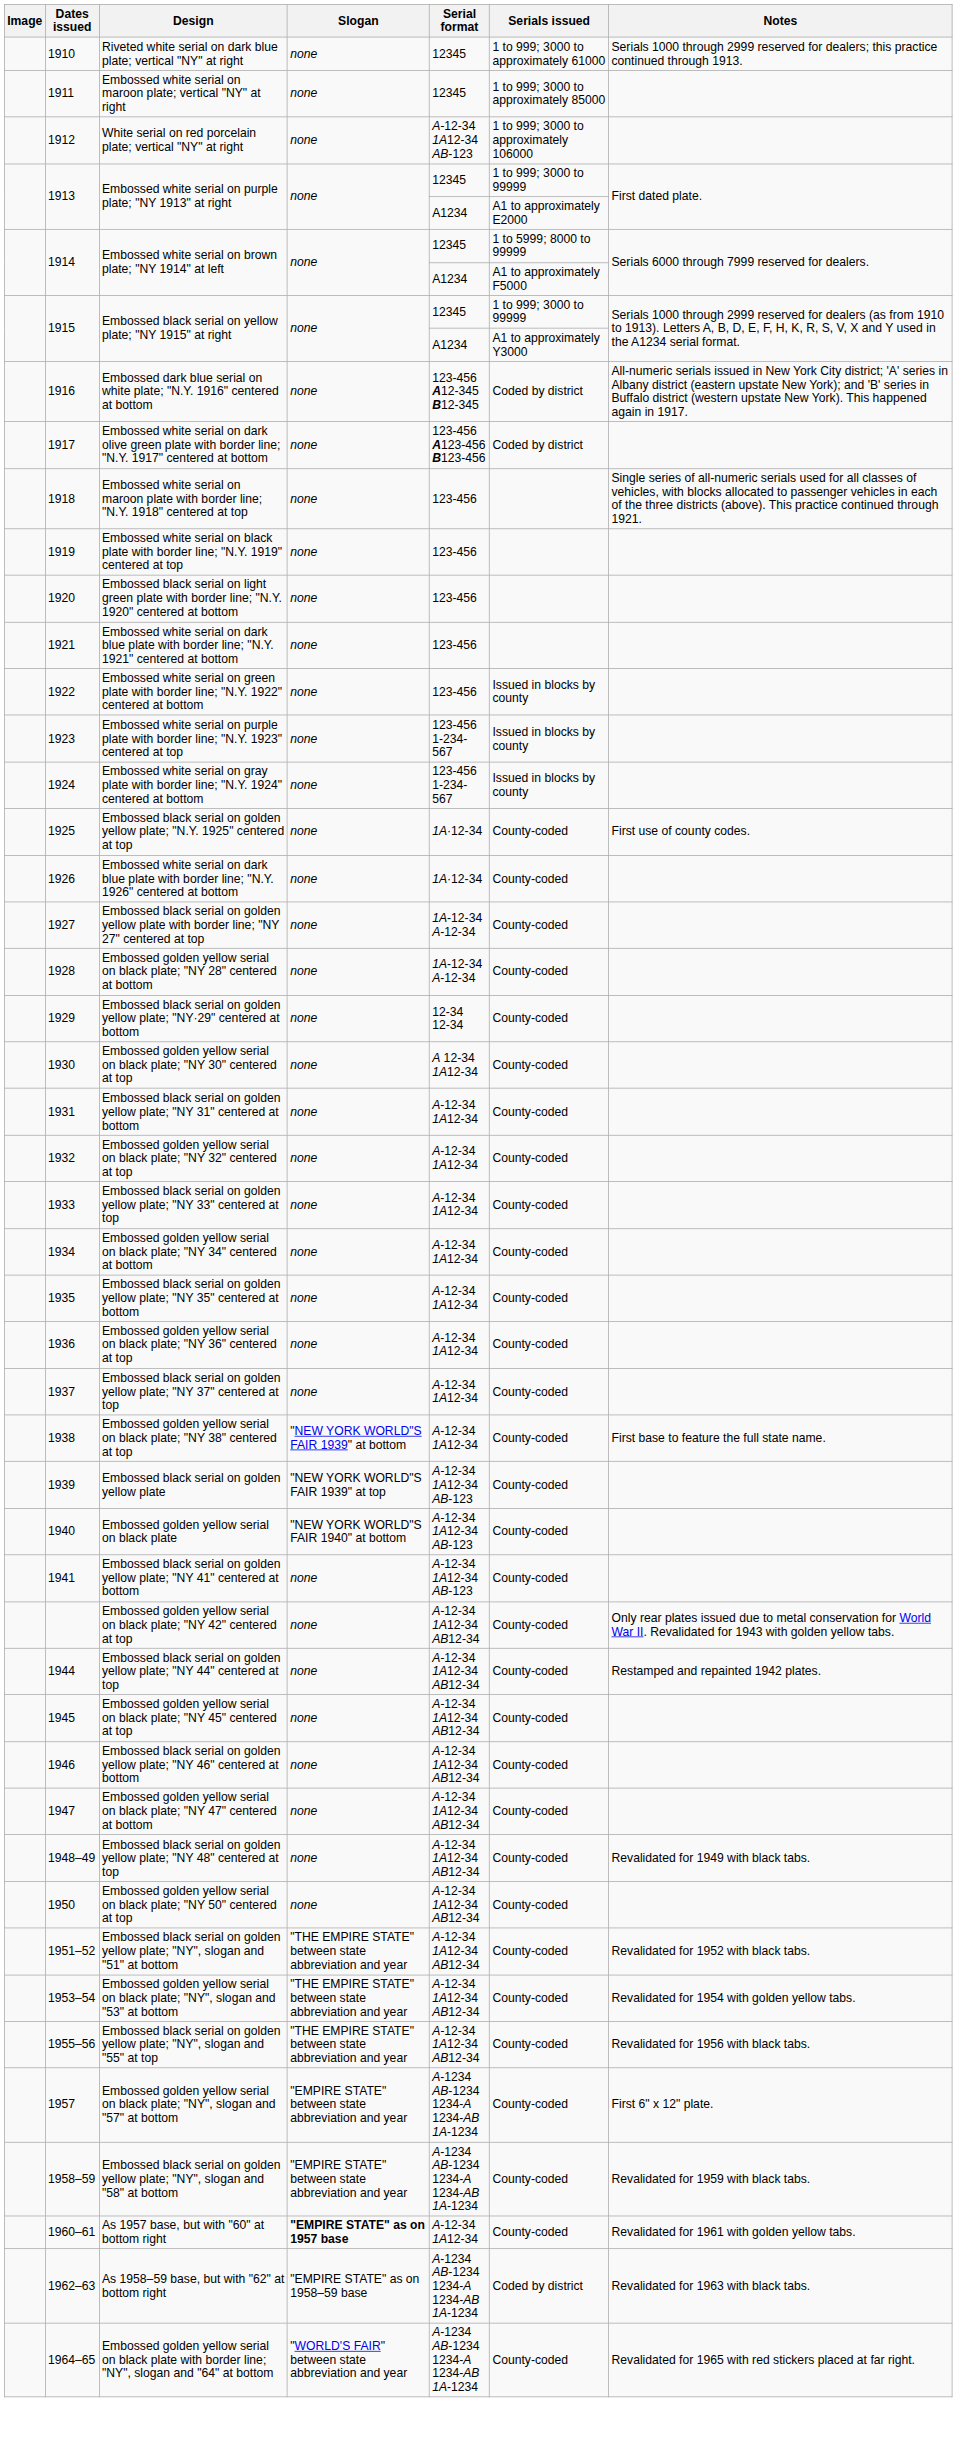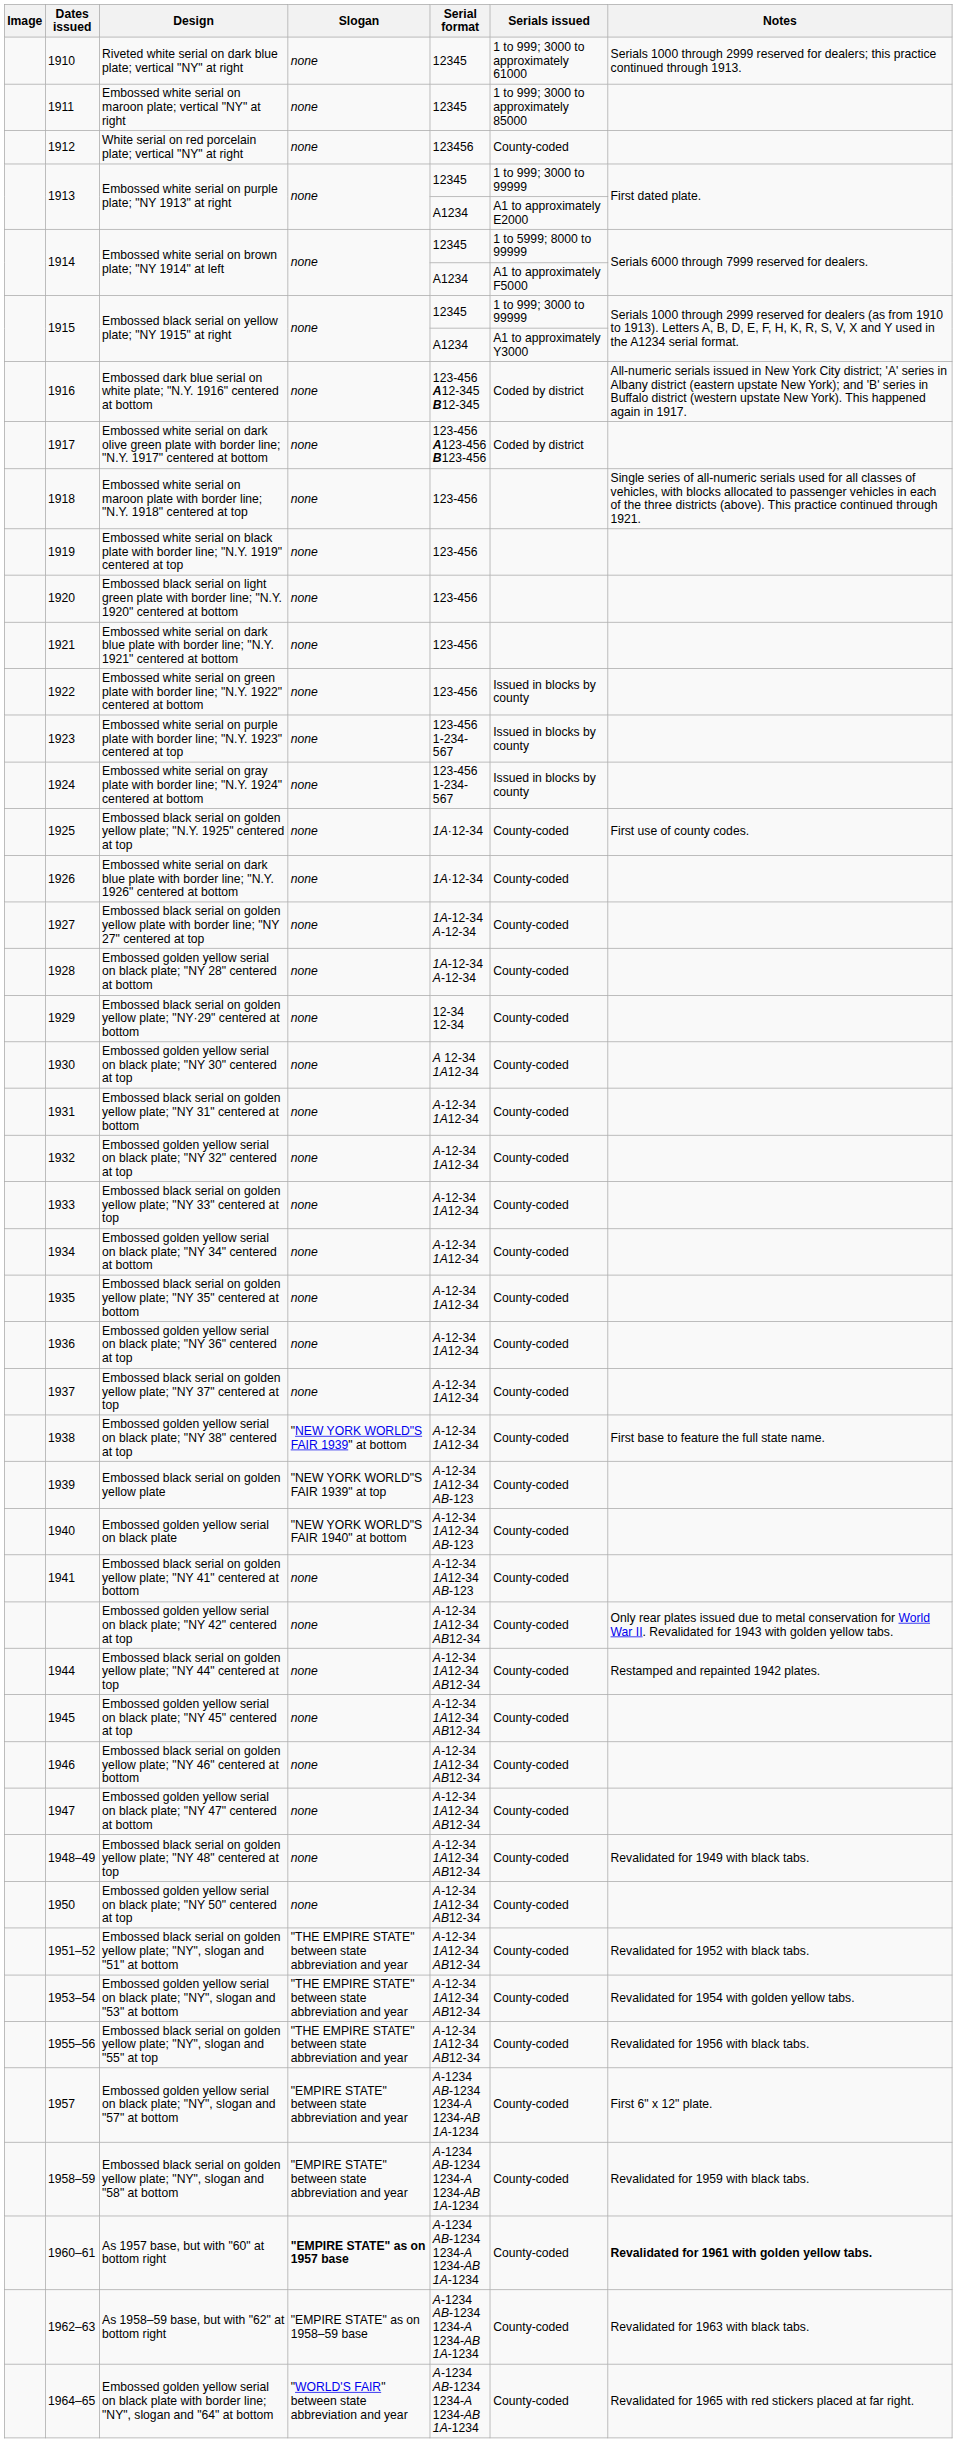 <table class="wikitable">
 <tr>
 <th>Image</th>
 <th>Dates issued</th>
 <th>Design</th>
 <th>Slogan</th>
 <th>Serial format</th>
 <th>Serials issued</th>
 <th>Notes</th>
 </tr>
 <tr>
 <td></td>
 <td>1910</td>
 <td>Riveted white serial on dark blue plate; vertical "NY" at right</td>
 <td><em>none</em></td>
 <td>12345</td>
 <td>1 to 999; 3000 to approximately 61000</td>
 <td>Serials 1000 through 2999 reserved for dealers; this practice continued through 1913.</td>
 </tr>
 <tr>
 <td></td>
 <td>1911</td>
 <td>Embossed white serial on maroon plate; vertical "NY" at right</td>
 <td><em>none</em></td>
 <td>12345</td>
 <td>1 to 999; 3000 to approximately 85000</td>
 <td></td>
 </tr>
 <tr>
 <td></td>
 <td>1912</td>
 <td>White serial on red porcelain plate; vertical "NY" at right</td>
 <td><em>none</em></td>
-<td><em>A-</em>12-34<br><em>1A</em>12-34<br><em>AB</em>-123</td>
-<td>1 to 999; 3000 to approximately 106000</td>
+<td>123456</td>
+<td>County-coded</td>
 <td></td>
 </tr>
 <tr>
 <td rowspan="2"></td>
 <td rowspan="2">1913</td>
 <td rowspan="2">Embossed white serial on purple plate; "NY 1913" at right</td>
 <td rowspan="2"><em>none</em></td>
 <td>12345</td>
 <td>1 to 999; 3000 to 99999</td>
 <td rowspan="2">First dated plate.</td>
 </tr>
 <tr>
 <td>A1234</td>
 <td>A1 to approximately E2000</td>
 </tr>
 <tr>
 <td rowspan="2"></td>
 <td rowspan="2">1914</td>
 <td rowspan="2">Embossed white serial on brown plate; "NY 1914" at left</td>
 <td rowspan="2"><em>none</em></td>
 <td>12345</td>
 <td>1 to 5999; 8000 to 99999</td>
 <td rowspan="2">Serials 6000 through 7999 reserved for dealers.</td>
 </tr>
 <tr>
 <td>A1234</td>
 <td>A1 to approximately F5000</td>
 </tr>
 <tr>
 <td rowspan="2"></td>
 <td rowspan="2">1915</td>
 <td rowspan="2">Embossed black serial on yellow plate; "NY 1915" at right</td>
 <td rowspan="2"><em>none</em></td>
 <td>12345</td>
 <td>1 to 999; 3000 to 99999</td>
 <td rowspan="2">Serials 1000 through 2999 reserved for dealers (as from 1910 to 1913). Letters A, B, D, E, F, H, K, R, S, V, X and Y used in the A1234 serial format.</td>
 </tr>
 <tr>
 <td>A1234</td>
 <td>A1 to approximately Y3000</td>
 </tr>
 <tr>
 <td></td>
 <td>1916</td>
 <td>Embossed dark blue serial on white plate; "N.Y. 1916" centered at bottom</td>
 <td><em>none</em></td>
 <td>123-456<br><strong><em>A</em></strong>12-345<br><strong><em>B</em></strong>12-345</td>
 <td>Coded by district</td>
 <td>All-numeric serials issued in New York City district; 'A' series in Albany district (eastern upstate New York); and 'B' series in Buffalo district (western upstate New York). This happened again in 1917.</td>
 </tr>
 <tr>
 <td></td>
 <td>1917</td>
 <td>Embossed white serial on dark olive green plate with border line; "N.Y. 1917" centered at bottom</td>
 <td><em>none</em></td>
 <td>123-456<br><strong><em>A</em></strong>123-456<br><strong><em>B</em></strong>123-456</td>
 <td>Coded by district</td>
 <td></td>
 </tr>
 <tr>
 <td></td>
 <td>1918</td>
 <td>Embossed white serial on maroon plate with border line; "N.Y. 1918" centered at top</td>
 <td><em>none</em></td>
 <td>123-456</td>
 <td></td>
 <td>Single series of all-numeric serials used for all classes of vehicles, with blocks allocated to passenger vehicles in each of the three districts (above). This practice continued through 1921.</td>
 </tr>
 <tr>
 <td></td>
 <td>1919</td>
 <td>Embossed white serial on black plate with border line; "N.Y. 1919" centered at top</td>
 <td><em>none</em></td>
 <td>123-456</td>
 <td></td>
 <td></td>
 </tr>
 <tr>
 <td></td>
 <td>1920</td>
 <td>Embossed black serial on light green plate with border line; "N.Y. 1920" centered at bottom</td>
 <td><em>none</em></td>
 <td>123-456</td>
 <td></td>
 <td></td>
 </tr>
 <tr>
 <td></td>
 <td>1921</td>
 <td>Embossed white serial on dark blue plate with border line; "N.Y. 1921" centered at bottom</td>
 <td><em>none</em></td>
 <td>123-456</td>
 <td></td>
 <td></td>
 </tr>
 <tr>
 <td></td>
 <td>1922</td>
 <td>Embossed white serial on green plate with border line; "N.Y. 1922" centered at bottom</td>
 <td><em>none</em></td>
 <td>123-456<br></td>
 <td>Issued in blocks by county</td>
 <td></td>
 </tr>
 <tr>
 <td></td>
 <td>1923</td>
 <td>Embossed white serial on purple plate with border line; "N.Y. 1923" centered at top</td>
 <td><em>none</em></td>
 <td>123-456<br>1-234-567</td>
 <td>Issued in blocks by county</td>
 <td></td>
 </tr>
 <tr>
 <td></td>
 <td>1924</td>
 <td>Embossed white serial on gray plate with border line; "N.Y. 1924" centered at bottom</td>
 <td><em>none</em></td>
 <td>123-456<br>1-234-567</td>
 <td>Issued in blocks by county</td>
 <td></td>
 </tr>
 <tr>
 <td></td>
 <td>1925</td>
 <td>Embossed black serial on golden yellow plate; "N.Y. 1925" centered at top</td>
 <td><em>none</em></td>
 <td><em>1A</em>·12-34</td>
 <td>County-coded</td>
 <td>First use of county codes.</td>
 </tr>
 <tr>
 <td></td>
 <td>1926</td>
 <td>Embossed white serial on dark blue plate with border line; "N.Y. 1926" centered at bottom</td>
 <td><em>none</em></td>
 <td><em>1A</em>·12-34</td>
 <td>County-coded</td>
 <td></td>
 </tr>
 <tr>
 <td></td>
 <td>1927</td>
 <td>Embossed black serial on golden yellow plate with border line; "NY 27" centered at top</td>
 <td><em>none</em></td>
 <td><em>1A</em>-12-34<br><em>A</em>-12-34</td>
 <td>County-coded</td>
 <td></td>
 </tr>
 <tr>
 <td></td>
 <td>1928</td>
 <td>Embossed golden yellow serial on black plate; "NY 28" centered at bottom</td>
 <td><em>none</em></td>
 <td><em>1A</em>-12-34<br><em>A</em>-12-34</td>
 <td>County-coded</td>
 <td></td>
 </tr>
 <tr>
 <td></td>
 <td>1929</td>
 <td>Embossed black serial on golden yellow plate; "NY·29" centered at bottom</td>
 <td><em>none</em></td>
 <td> 12-34<br> 12-34</td>
 <td>County-coded</td>
 <td></td>
 </tr>
 <tr>
 <td></td>
 <td>1930</td>
 <td>Embossed golden yellow serial on black plate; "NY 30" centered at top</td>
 <td><em>none</em></td>
 <td><em>A</em> 12-34<br><em>1A</em>12-34</td>
 <td>County-coded</td>
 <td></td>
 </tr>
 <tr>
 <td></td>
 <td>1931</td>
 <td>Embossed black serial on golden yellow plate; "NY 31" centered at bottom</td>
 <td><em>none</em></td>
 <td><em>A</em>-12-34<br><em>1A</em>12-34</td>
 <td>County-coded</td>
 <td></td>
 </tr>
 <tr>
 <td></td>
 <td>1932</td>
 <td>Embossed golden yellow serial on black plate; "NY 32" centered at top</td>
 <td><em>none</em></td>
 <td><em>A</em>-12-34<br><em>1A</em>12-34</td>
 <td>County-coded</td>
 <td></td>
 </tr>
 <tr>
 <td></td>
 <td>1933</td>
 <td>Embossed black serial on golden yellow plate; "NY 33" centered at top</td>
 <td><em>none</em></td>
 <td><em>A</em>-12-34<br><em>1A</em>12-34</td>
 <td>County-coded</td>
 <td></td>
 </tr>
 <tr>
 <td></td>
 <td>1934</td>
 <td>Embossed golden yellow serial on black plate; "NY 34" centered at bottom</td>
 <td><em>none</em></td>
 <td><em>A</em>-12-34<br><em>1A</em>12-34</td>
 <td>County-coded</td>
 <td></td>
 </tr>
 <tr>
 <td></td>
 <td>1935</td>
 <td>Embossed black serial on golden yellow plate; "NY 35" centered at bottom</td>
 <td><em>none</em></td>
 <td><em>A</em>-12-34<br><em>1A</em>12-34</td>
 <td>County-coded</td>
 <td></td>
 </tr>
 <tr>
 <td></td>
 <td>1936</td>
 <td>Embossed golden yellow serial on black plate; "NY 36" centered at top</td>
 <td><em>none</em></td>
 <td><em>A</em>-12-34<br><em>1A</em>12-34</td>
 <td>County-coded</td>
 <td></td>
 </tr>
 <tr>
 <td></td>
 <td>1937</td>
 <td>Embossed black serial on golden yellow plate; "NY 37" centered at top</td>
 <td><em>none</em></td>
 <td><em>A</em>-12-34<br><em>1A</em>12-34</td>
 <td>County-coded</td>
 <td></td>
 </tr>
 <tr>
 <td></td>
 <td>1938</td>
 <td>Embossed golden yellow serial on black plate; "NY 38" centered at top</td>
 <td>"<a href='#'>NEW YORK WORLD"S FAIR 1939</a>" at bottom</td>
 <td><em>A</em>-12-34<br><em>1A</em>12-34</td>
 <td>County-coded</td>
 <td>First base to feature the full state name.</td>
 </tr>
 <tr>
 <td></td>
 <td>1939</td>
 <td>Embossed black serial on golden yellow plate</td>
 <td>"NEW YORK WORLD"S FAIR 1939" at top</td>
 <td><em>A-</em>12-34<br><em>1A</em>12-34<br><em>AB</em>-123</td>
 <td>County-coded</td>
 <td></td>
 </tr>
 <tr>
 <td></td>
 <td>1940</td>
 <td>Embossed golden yellow serial on black plate</td>
 <td>"NEW YORK WORLD"S FAIR 1940" at bottom</td>
 <td><em>A-</em>12-34<br><em>1A</em>12-34<br><em>AB</em>-123</td>
 <td>County-coded</td>
 <td></td>
 </tr>
 <tr>
 <td></td>
 <td>1941</td>
 <td>Embossed black serial on golden yellow plate; "NY 41" centered at bottom</td>
 <td><em>none</em></td>
 <td><em>A-</em>12-34<br><em>1A</em>12-34<br><em>AB</em>-123</td>
 <td>County-coded</td>
 <td></td>
 </tr>
 <tr>
 <td><br></td>
 <td></td>
 <td>Embossed golden yellow serial on black plate; "NY 42" centered at top</td>
 <td><em>none</em></td>
 <td><em>A-</em>12-34<br><em>1A</em>12-34<br><em>AB</em>12-34</td>
 <td>County-coded</td>
 <td>Only rear plates issued due to metal conservation for <a href='#'>World War II</a>. Revalidated for 1943 with golden yellow tabs.</td>
 </tr>
 <tr>
 <td></td>
 <td>1944</td>
 <td>Embossed black serial on golden yellow plate; "NY 44" centered at top</td>
 <td><em>none</em></td>
 <td><em>A-</em>12-34<br><em>1A</em>12-34<br><em>AB</em>12-34</td>
 <td>County-coded</td>
 <td>Restamped and repainted 1942 plates.</td>
 </tr>
 <tr>
 <td></td>
 <td>1945</td>
 <td>Embossed golden yellow serial on black plate; "NY 45" centered at top</td>
 <td><em>none</em></td>
 <td><em>A-</em>12-34<br><em>1A</em>12-34<br><em>AB</em>12-34</td>
 <td>County-coded</td>
 <td></td>
 </tr>
 <tr>
 <td></td>
 <td>1946</td>
 <td>Embossed black serial on golden yellow plate; "NY 46" centered at bottom</td>
 <td><em>none</em></td>
 <td><em>A-</em>12-34<br><em>1A</em>12-34<br><em>AB</em>12-34</td>
 <td>County-coded</td>
 <td></td>
 </tr>
 <tr>
 <td></td>
 <td>1947</td>
 <td>Embossed golden yellow serial on black plate; "NY 47" centered at bottom</td>
 <td><em>none</em></td>
 <td><em>A-</em>12-34<br><em>1A</em>12-34<br><em>AB</em>12-34</td>
 <td>County-coded</td>
 <td></td>
 </tr>
 <tr>
 <td><br></td>
 <td>1948–49</td>
 <td>Embossed black serial on golden yellow plate; "NY 48" centered at top</td>
 <td><em>none</em></td>
 <td><em>A-</em>12-34<br><em>1A</em>12-34<br><em>AB</em>12-34</td>
 <td>County-coded</td>
 <td>Revalidated for 1949 with black tabs.</td>
 </tr>
 <tr>
 <td></td>
 <td>1950</td>
 <td>Embossed golden yellow serial on black plate; "NY 50" centered at top</td>
 <td><em>none</em></td>
 <td><em>A-</em>12-34<br><em>1A</em>12-34<br><em>AB</em>12-34</td>
 <td>County-coded</td>
 <td></td>
 </tr>
 <tr>
 <td> </td>
 <td>1951–52</td>
 <td>Embossed black serial on golden yellow plate; "NY", slogan and "51" at bottom</td>
 <td>"THE EMPIRE STATE" between state abbreviation and year</td>
 <td><em>A-</em>12-34<br><em>1A</em>12-34<br><em>AB</em>12-34</td>
 <td>County-coded</td>
 <td>Revalidated for 1952 with black tabs.</td>
 </tr>
 <tr>
 <td><br></td>
 <td>1953–54</td>
 <td>Embossed golden yellow serial on black plate; "NY", slogan and "53" at bottom</td>
 <td>"THE EMPIRE STATE" between state abbreviation and year</td>
 <td><em>A-</em>12-34<br><em>1A</em>12-34<br><em>AB</em>12-34</td>
 <td>County-coded</td>
 <td>Revalidated for 1954 with golden yellow tabs.</td>
 </tr>
 <tr>
 <td><br></td>
 <td>1955–56</td>
 <td>Embossed black serial on golden yellow plate; "NY", slogan and "55" at top</td>
 <td>"THE EMPIRE STATE" between state abbreviation and year</td>
 <td><em>A-</em>12-34<br><em>1A</em>12-34<br><em>AB</em>12-34</td>
 <td>County-coded</td>
 <td>Revalidated for 1956 with black tabs.</td>
 </tr>
 <tr>
 <td></td>
 <td>1957</td>
 <td>Embossed golden yellow serial on black plate; "NY", slogan and "57" at bottom</td>
 <td>"EMPIRE STATE" between state abbreviation and year</td>
 <td><em>A</em>-1234<br><em>AB</em>-1234<br>1234-<em>A</em><br>1234-<em>AB</em><br><em>1A</em>-1234</td>
 <td>County-coded</td>
 <td>First 6" x 12" plate.</td>
 </tr>
 <tr>
 <td><br></td>
 <td>1958–59</td>
 <td>Embossed black serial on golden yellow plate; "NY", slogan and "58" at bottom</td>
 <td>"EMPIRE STATE" between state abbreviation and year</td>
 <td><em>A</em>-1234<br><em>AB</em>-1234<br>1234-<em>A</em><br>1234-<em>AB</em><br><em>1A</em>-1234</td>
 <td>County-coded</td>
 <td>Revalidated for 1959 with black tabs.</td>
 </tr>
 <tr>
 <td><br></td>
 <td>1960–61</td>
 <td>As 1957 base, but with "60" at bottom right</td>
 <td><strong>"EMPIRE STATE" as on 1957 base</strong></td>
-<td><em>A</em>-12-34<br><em>1A</em>12-34</td>
+<td><em>A</em>-1234<br><em>AB</em>-1234<br>1234-<em>A</em><br>1234-<em>AB</em><br><em>1A</em>-1234</td>
 <td>County-coded</td>
-<td>Revalidated for 1961 with golden yellow tabs.</td>
+<td><strong>Revalidated for 1961 with golden yellow tabs.</strong></td>
 </tr>
 <tr>
 <td><br></td>
 <td>1962–63</td>
 <td>As 1958–59 base, but with "62" at bottom right</td>
 <td>"EMPIRE STATE" as on 1958–59 base</td>
 <td><em>A</em>-1234<br><em>AB</em>-1234<br>1234-<em>A</em><br>1234-<em>AB</em><br><em>1A</em>-1234</td>
-<td>Coded by district</td>
+<td>County-coded</td>
 <td>Revalidated for 1963 with black tabs.</td>
 </tr>
 <tr>
 <td></td>
 <td>1964–65</td>
 <td>Embossed golden yellow serial on black plate with border line; "NY", slogan and "64" at bottom</td>
 <td>"<a href='#'>WORLD'S FAIR</a>" between state abbreviation and year</td>
 <td><em>A</em>-1234<br><em>AB</em>-1234<br>1234-<em>A</em><br>1234-<em>AB</em><br><em>1A</em>-1234</td>
 <td>County-coded</td>
 <td>Revalidated for 1965 with red stickers placed at far right.</td>
 </tr>
 </table>
